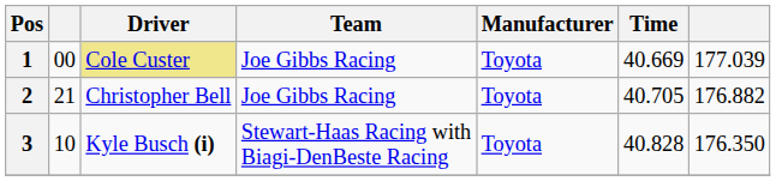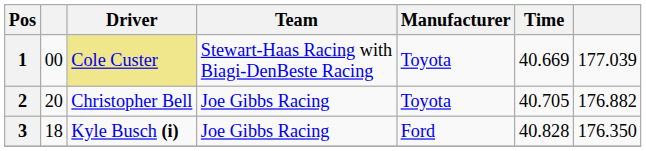 <table class="wikitable" style="font-size:95%">
 <tr>
 <th>Pos</th>
 <th></th>
 <th>Driver</th>
 <th>Team</th>
 <th>Manufacturer</th>
 <th>Time</th>
 <th></th>
 </tr>
 <tr>
 <th>1</th>
 <td>00</td>
 <td style="background: khaki;"><a href='#'>Cole Custer</a></td>
-<td><a href='#'>Joe Gibbs Racing</a></td>
+<td><a href='#'>Stewart-Haas Racing</a> with <br> <a href='#'>Biagi-DenBeste Racing</a></td>
 <td><a href='#'>Toyota</a></td>
 <td>40.669</td>
 <td>177.039</td>
 </tr>
 <tr>
 <th>2</th>
-<td>21</td>
+<td>20</td>
 <td><a href='#'>Christopher Bell</a></td>
 <td><a href='#'>Joe Gibbs Racing</a></td>
 <td><a href='#'>Toyota</a></td>
 <td>40.705</td>
 <td>176.882</td>
 </tr>
 <tr>
 <th>3</th>
-<td>10</td>
+<td>18</td>
 <td><a href='#'>Kyle Busch</a> <strong>(i)</strong></td>
-<td><a href='#'>Stewart-Haas Racing</a> with <br> <a href='#'>Biagi-DenBeste Racing</a></td>
-<td><a href='#'>Toyota</a></td>
+<td><a href='#'>Joe Gibbs Racing</a></td>
+<td><a href='#'>Ford</a></td>
 <td>40.828</td>
 <td>176.350</td>
 </tr>
 <tr>
 </tr>
 </table>
